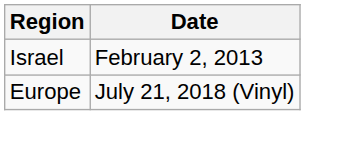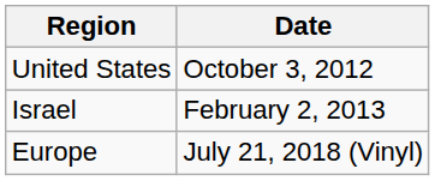 <table class="wikitable">
 <tr>
 <th>Region</th>
 <th>Date</th>
+</tr>
+<tr>
+<td>United States</td>
+<td>October 3, 2012</td>
 </tr>
 <tr>
 <td>Israel</td>
 <td>February 2, 2013</td>
 </tr>
 <tr>
 <td>Europe</td>
 <td>July 21, 2018 (Vinyl)</td>
 </tr>
 </table>
